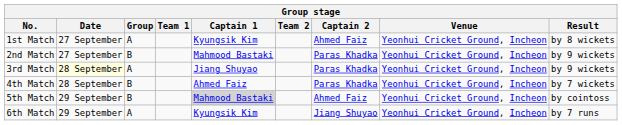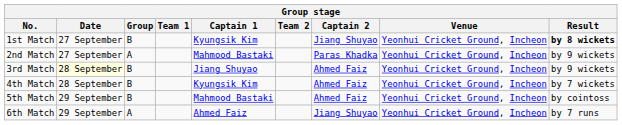 <table class="wikitable">
 <tr>
 <th colspan="9">Group stage</th>
 </tr>
 <tr>
 <th>No.</th>
 <th>Date</th>
 <th>Group</th>
 <th>Team 1</th>
 <th>Captain 1</th>
 <th>Team 2</th>
 <th>Captain 2</th>
 <th>Venue</th>
 <th>Result</th>
 </tr>
 <tr>
 <td>1st Match</td>
 <td>27 September</td>
-<td>A</td>
+<td>B</td>
 <td></td>
 <td><a href='#'>Kyungsik Kim</a></td>
 <td></td>
-<td><a href='#'>Ahmed Faiz</a></td>
+<td><a href='#'>Jiang Shuyao</a></td>
 <td><a href='#'>Yeonhui Cricket Ground</a>, <a href='#'>Incheon</a></td>
-<td> by 8 wickets</td>
+<td><strong> by 8 wickets</strong></td>
 </tr>
 <tr>
 <td>2nd Match</td>
 <td>27 September</td>
-<td>B</td>
+<td>A</td>
 <td></td>
 <td><a href='#'>Mahmood Bastaki</a></td>
 <td></td>
 <td><a href='#'>Paras Khadka</a></td>
 <td><a href='#'>Yeonhui Cricket Ground</a>, <a href='#'>Incheon</a></td>
 <td> by 9 wickets</td>
 </tr>
 <tr>
 <td>3rd Match</td>
 <td style="background: lightyellow;">28 September</td>
-<td>A</td>
+<td>B</td>
 <td></td>
 <td><a href='#'>Jiang Shuyao</a></td>
 <td></td>
-<td><a href='#'>Paras Khadka</a></td>
+<td><a href='#'>Ahmed Faiz</a></td>
 <td><a href='#'>Yeonhui Cricket Ground</a>, <a href='#'>Incheon</a></td>
 <td> by 9 wickets</td>
 </tr>
 <tr>
 <td>4th Match</td>
 <td>28 September</td>
 <td>B</td>
 <td></td>
+<td><a href='#'>Kyungsik Kim</a></td>
+<td></td>
 <td><a href='#'>Ahmed Faiz</a></td>
-<td></td>
-<td><a href='#'>Paras Khadka</a></td>
 <td><a href='#'>Yeonhui Cricket Ground</a>, <a href='#'>Incheon</a></td>
 <td> by 7 wickets</td>
 </tr>
 <tr>
 <td>5th Match</td>
 <td>29 September</td>
 <td>B</td>
 <td></td>
-<td style="background: lightgrey;"><a href='#'>Mahmood Bastaki</a></td>
+<td><a href='#'>Mahmood Bastaki</a></td>
 <td></td>
 <td><a href='#'>Ahmed Faiz</a></td>
 <td><a href='#'>Yeonhui Cricket Ground</a>, <a href='#'>Incheon</a></td>
 <td> by cointoss</td>
 </tr>
 <tr>
 <td>6th Match</td>
 <td>29 September</td>
 <td>A</td>
 <td></td>
-<td><a href='#'>Kyungsik Kim</a></td>
+<td><a href='#'>Ahmed Faiz</a></td>
 <td></td>
 <td><a href='#'>Jiang Shuyao</a></td>
 <td><a href='#'>Yeonhui Cricket Ground</a>, <a href='#'>Incheon</a></td>
 <td> by 7 runs</td>
 </tr>
 </table>
